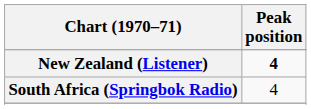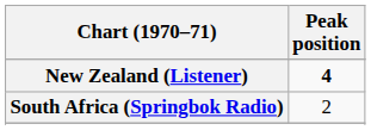 <table class="wikitable sortable plainrowheaders" style="text-align:center">
 <tr>
 <th>Chart (1970–71)</th>
 <th>Peak<br>position</th>
 </tr>
 <tr>
 </tr>
 <tr>
 </tr>
 <tr>
 </tr>
 <tr>
 </tr>
 <tr>
 </tr>
 <tr>
 </tr>
 <tr>
 <th scope="row">New Zealand (<a href='#'>Listener</a>)</th>
 <td><strong>4</strong></td>
 </tr>
 <tr>
 <th scope="row">South Africa (<a href='#'>Springbok Radio</a>)</th>
-<td>4</td>
+<td>2</td>
 </tr>
 <tr>
 </tr>
 <tr>
 </tr>
 </table>
